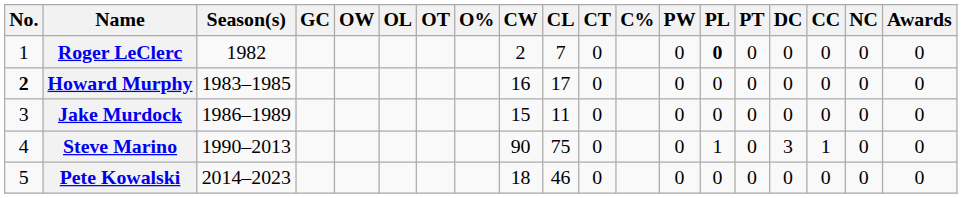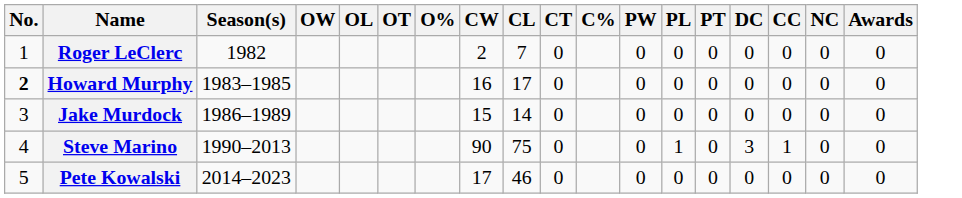 <table class="wikitable sortable plainrowheaders" style="text-align:center">
 <tr>
 <th scope="col" class="unsortable">No.</th>
 <th scope="col">Name</th>
 <th scope="col">Season(s)</th>
-<th scope="col">GC</th>
 <th scope="col">OW</th>
 <th scope="col">OL</th>
 <th scope="col">OT</th>
 <th scope="col">O%</th>
 <th scope="col">CW</th>
 <th scope="col">CL</th>
 <th scope="col">CT</th>
 <th scope="col">C%</th>
 <th scope="col">PW</th>
 <th scope="col">PL</th>
 <th scope="col">PT</th>
 <th scope="col">DC</th>
 <th scope="col">CC</th>
 <th scope="col">NC</th>
 <th scope="col" class="unsortable">Awards</th>
 </tr>
 <tr>
 <td>1</td>
 <th scope="row"><a href='#'>Roger LeClerc</a></th>
 <td>1982</td>
 <td></td>
 <td></td>
 <td></td>
 <td></td>
-<td></td>
 <td>2</td>
 <td>7</td>
 <td>0</td>
 <td></td>
 <td>0</td>
-<td><strong>0</strong></td>
+<td>0</td>
 <td>0</td>
 <td>0</td>
 <td>0</td>
 <td>0</td>
 <td>0</td>
 </tr>
 <tr>
 <td><strong>2</strong></td>
 <th scope="row"><a href='#'>Howard Murphy</a></th>
 <td>1983–1985</td>
-<td></td>
 <td></td>
 <td></td>
 <td></td>
 <td></td>
 <td>16</td>
 <td>17</td>
 <td>0</td>
 <td></td>
 <td>0</td>
 <td>0</td>
 <td>0</td>
 <td>0</td>
 <td>0</td>
 <td>0</td>
 <td>0</td>
 </tr>
 <tr>
 <td>3</td>
 <th scope="row"><a href='#'>Jake Murdock</a></th>
 <td>1986–1989</td>
 <td></td>
 <td></td>
 <td></td>
 <td></td>
-<td></td>
 <td>15</td>
-<td>11</td>
+<td>14</td>
 <td>0</td>
 <td></td>
 <td>0</td>
 <td>0</td>
 <td>0</td>
 <td>0</td>
 <td>0</td>
 <td>0</td>
 <td>0</td>
 </tr>
 <tr>
 <td>4</td>
 <th scope="row"><a href='#'>Steve Marino</a></th>
 <td>1990–2013</td>
-<td></td>
 <td></td>
 <td></td>
 <td></td>
 <td></td>
 <td>90</td>
 <td>75</td>
 <td>0</td>
 <td></td>
 <td>0</td>
 <td>1</td>
 <td>0</td>
 <td>3</td>
 <td>1</td>
 <td>0</td>
 <td>0</td>
 </tr>
 <tr>
 <td>5</td>
 <th scope="row"><a href='#'>Pete Kowalski</a></th>
 <td>2014–2023</td>
 <td></td>
 <td></td>
 <td></td>
 <td></td>
-<td></td>
-<td>18</td>
+<td>17</td>
 <td>46</td>
 <td>0</td>
 <td></td>
 <td>0</td>
 <td>0</td>
 <td>0</td>
 <td>0</td>
 <td>0</td>
 <td>0</td>
 <td>0</td>
 </tr>
 </table>
